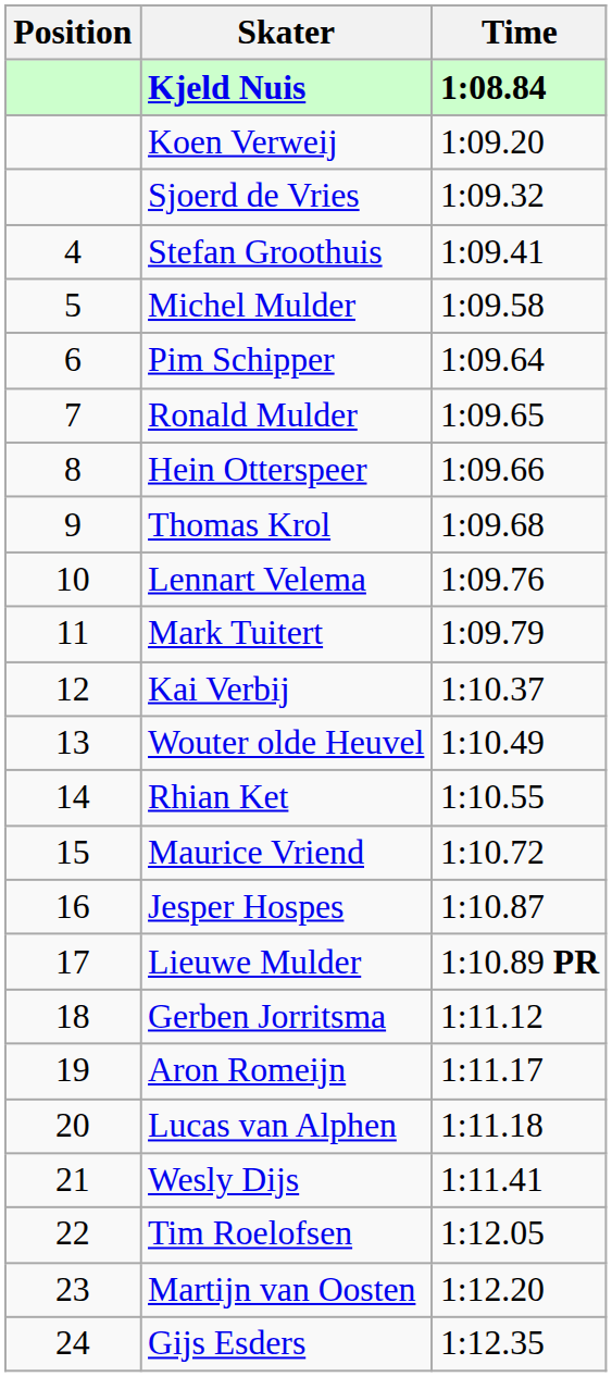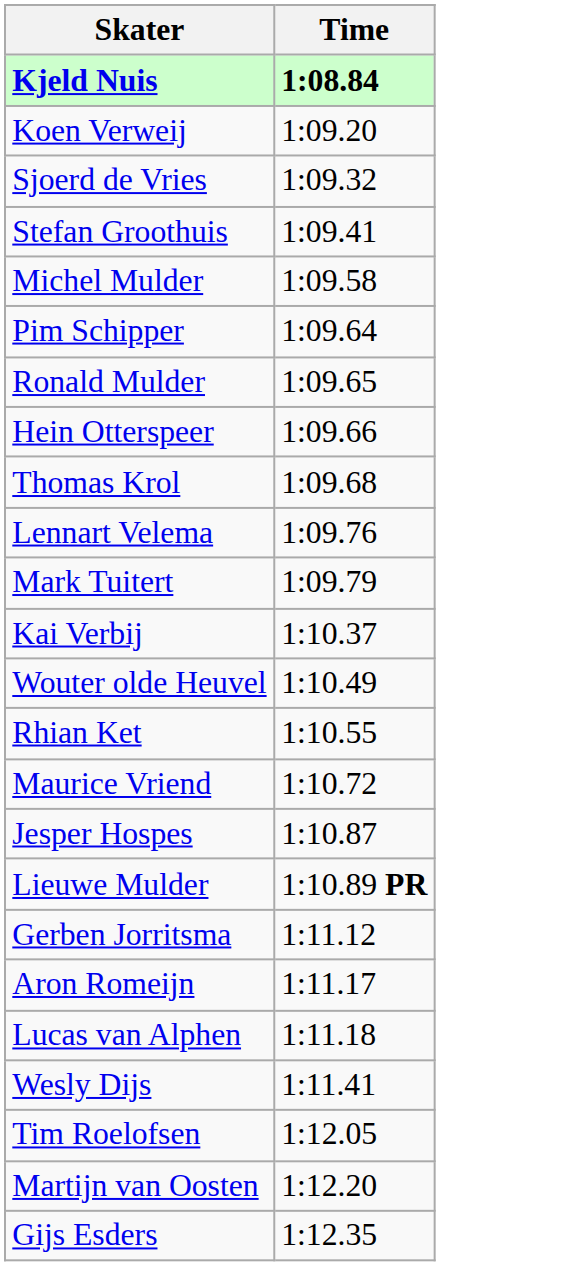 <table class="wikitable">
 <tr>
-<th>Position</th>
 <th>Skater</th>
 <th>Time</th>
 </tr>
 <tr bgcolor=ccffcc>
-<td align="center"></td>
 <td><strong><a href='#'>Kjeld Nuis</a></strong></td>
 <td><strong>1:08.84</strong></td>
 </tr>
 <tr>
-<td align="center"></td>
 <td><a href='#'>Koen Verweij</a></td>
 <td>1:09.20</td>
 </tr>
 <tr>
-<td align="center"></td>
 <td><a href='#'>Sjoerd de Vries</a></td>
 <td>1:09.32</td>
 </tr>
 <tr>
-<td align="center">4</td>
 <td><a href='#'>Stefan Groothuis</a></td>
 <td>1:09.41</td>
 </tr>
 <tr>
-<td align="center">5</td>
 <td><a href='#'>Michel Mulder</a></td>
 <td>1:09.58</td>
 </tr>
 <tr>
-<td align="center">6</td>
 <td><a href='#'>Pim Schipper</a></td>
 <td>1:09.64</td>
 </tr>
 <tr>
-<td align="center">7</td>
 <td><a href='#'>Ronald Mulder</a></td>
 <td>1:09.65</td>
 </tr>
 <tr>
-<td align="center">8</td>
 <td><a href='#'>Hein Otterspeer</a></td>
 <td>1:09.66</td>
 </tr>
 <tr>
-<td align="center">9</td>
 <td><a href='#'>Thomas Krol</a></td>
 <td>1:09.68</td>
 </tr>
 <tr>
-<td align="center">10</td>
 <td><a href='#'>Lennart Velema</a></td>
 <td>1:09.76</td>
 </tr>
 <tr>
-<td align="center">11</td>
 <td><a href='#'>Mark Tuitert</a></td>
 <td>1:09.79</td>
 </tr>
 <tr>
-<td align="center">12</td>
 <td><a href='#'>Kai Verbij</a></td>
 <td>1:10.37</td>
 </tr>
 <tr>
-<td align="center">13</td>
 <td><a href='#'>Wouter olde Heuvel</a></td>
 <td>1:10.49</td>
 </tr>
 <tr>
-<td align="center">14</td>
 <td><a href='#'>Rhian Ket</a></td>
 <td>1:10.55</td>
 </tr>
 <tr>
-<td align="center">15</td>
 <td><a href='#'>Maurice Vriend</a></td>
 <td>1:10.72</td>
 </tr>
 <tr>
-<td align="center">16</td>
 <td><a href='#'>Jesper Hospes</a></td>
 <td>1:10.87</td>
 </tr>
 <tr>
-<td align="center">17</td>
 <td><a href='#'>Lieuwe Mulder</a></td>
 <td>1:10.89 <strong>PR</strong></td>
 </tr>
 <tr>
-<td align="center">18</td>
 <td><a href='#'>Gerben Jorritsma</a></td>
 <td>1:11.12</td>
 </tr>
 <tr>
-<td align="center">19</td>
 <td><a href='#'>Aron Romeijn</a></td>
 <td>1:11.17</td>
 </tr>
 <tr>
-<td align="center">20</td>
 <td><a href='#'>Lucas van Alphen</a></td>
 <td>1:11.18</td>
 </tr>
 <tr>
-<td align="center">21</td>
 <td><a href='#'>Wesly Dijs</a></td>
 <td>1:11.41</td>
 </tr>
 <tr>
-<td align="center">22</td>
 <td><a href='#'>Tim Roelofsen</a></td>
 <td>1:12.05</td>
 </tr>
 <tr>
-<td align="center">23</td>
 <td><a href='#'>Martijn van Oosten</a></td>
 <td>1:12.20</td>
 </tr>
 <tr>
-<td align="center">24</td>
 <td><a href='#'>Gijs Esders</a></td>
 <td>1:12.35</td>
 </tr>
 </table>
